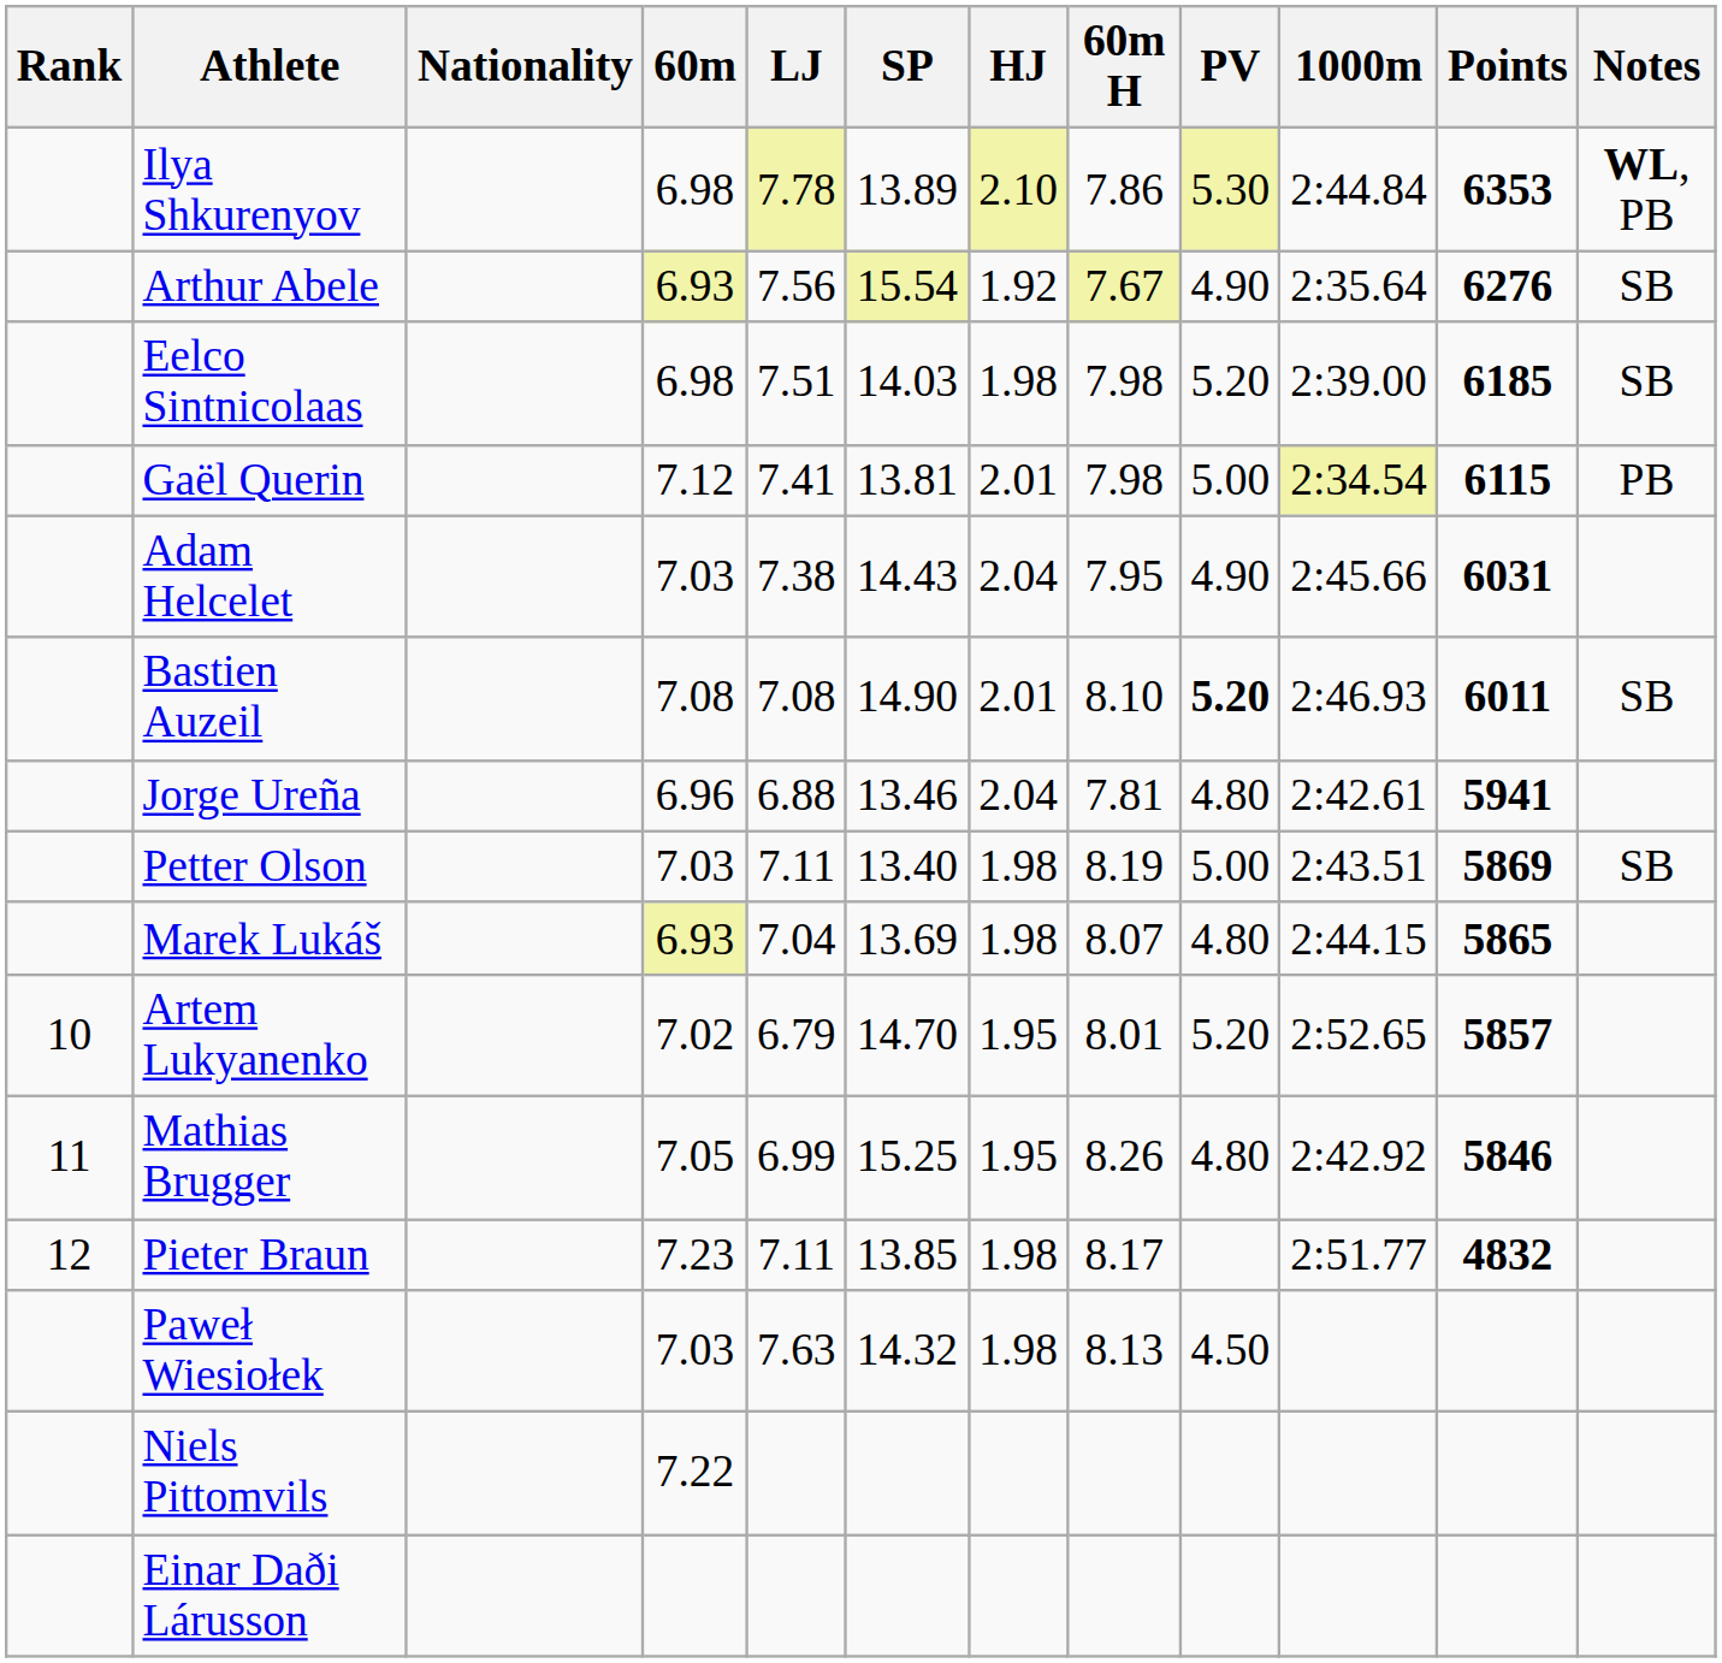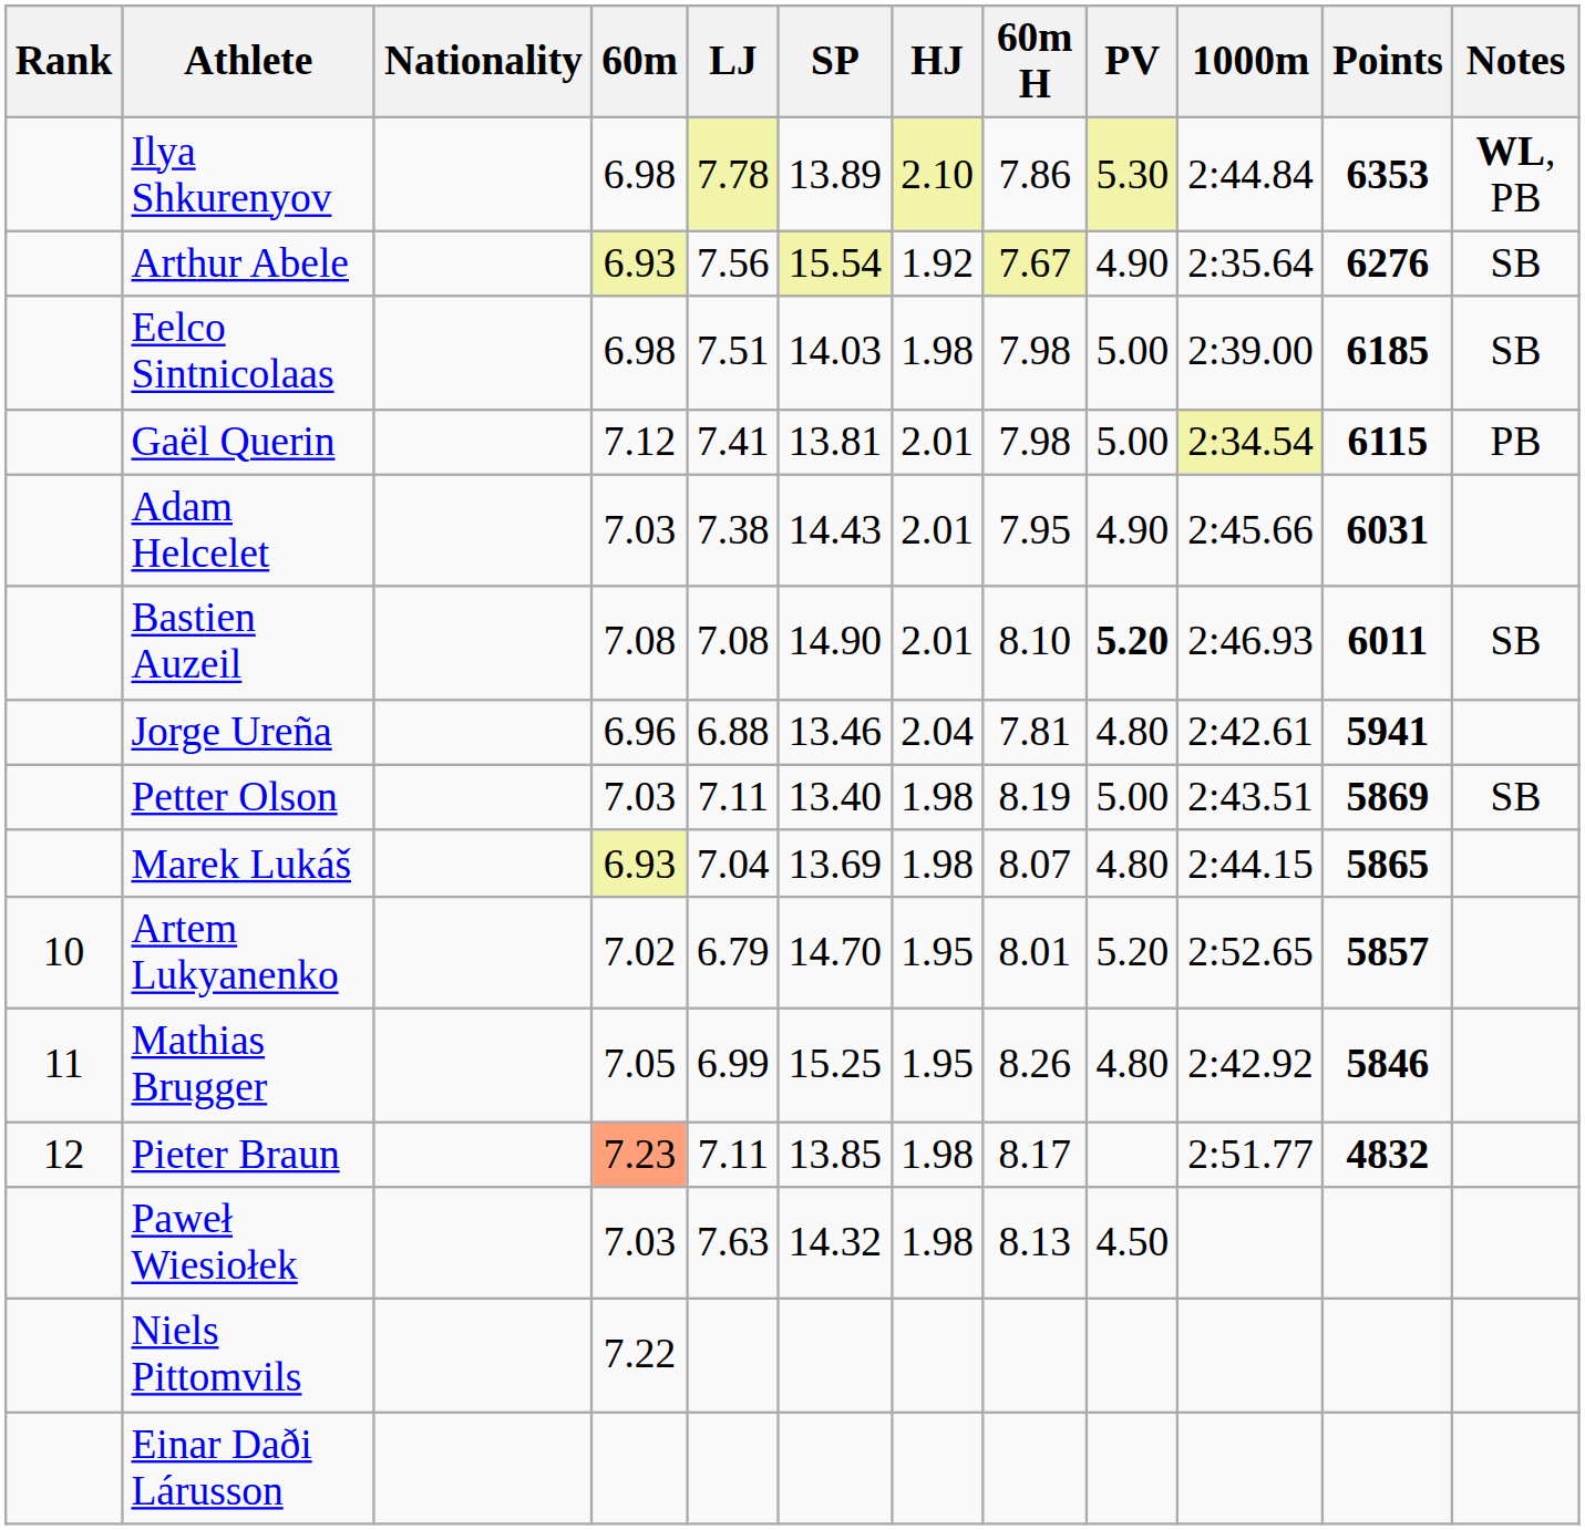 <table class="wikitable sortable" style=" text-align:center;">
 <tr>
 <th>Rank</th>
 <th>Athlete</th>
 <th>Nationality</th>
 <th>60m</th>
 <th>LJ</th>
 <th>SP</th>
 <th>HJ</th>
 <th>60m H</th>
 <th>PV</th>
 <th>1000m</th>
 <th>Points</th>
 <th>Notes</th>
 </tr>
 <tr>
 <td></td>
 <td align=left><a href='#'>Ilya Shkurenyov</a></td>
 <td align=left></td>
 <td>6.98</td>
 <td bgcolor=#F2F5A9>7.78</td>
 <td>13.89</td>
 <td bgcolor=#F2F5A9>2.10</td>
 <td>7.86</td>
 <td bgcolor=#F2F5A9>5.30</td>
 <td>2:44.84</td>
 <td><strong>6353</strong></td>
 <td><strong>WL</strong>, PB</td>
 </tr>
 <tr>
 <td></td>
 <td align=left><a href='#'>Arthur Abele</a></td>
 <td align=left></td>
 <td bgcolor=#F2F5A9>6.93</td>
 <td>7.56</td>
 <td bgcolor=#F2F5A9>15.54</td>
 <td>1.92</td>
 <td bgcolor=#F2F5A9>7.67</td>
 <td>4.90</td>
 <td>2:35.64</td>
 <td><strong>6276</strong></td>
 <td>SB</td>
 </tr>
 <tr>
 <td></td>
 <td align=left><a href='#'>Eelco Sintnicolaas</a></td>
 <td align=left></td>
 <td>6.98</td>
 <td>7.51</td>
 <td>14.03</td>
 <td>1.98</td>
 <td>7.98</td>
-<td>5.20</td>
+<td>5.00</td>
 <td>2:39.00</td>
 <td><strong>6185</strong></td>
 <td>SB</td>
 </tr>
 <tr>
 <td></td>
 <td align=left><a href='#'>Gaël Querin</a></td>
 <td align=left></td>
 <td>7.12</td>
 <td>7.41</td>
 <td>13.81</td>
 <td>2.01</td>
 <td>7.98</td>
 <td>5.00</td>
 <td bgcolor=#F2F5A9>2:34.54</td>
 <td><strong>6115</strong></td>
 <td>PB</td>
 </tr>
 <tr>
 <td></td>
 <td align=left><a href='#'>Adam Helcelet</a></td>
 <td align=left></td>
 <td>7.03</td>
 <td>7.38</td>
 <td>14.43</td>
-<td>2.04</td>
+<td>2.01</td>
 <td>7.95</td>
 <td>4.90</td>
 <td>2:45.66</td>
 <td><strong>6031</strong></td>
 <td></td>
 </tr>
 <tr>
 <td></td>
 <td align=left><a href='#'>Bastien Auzeil</a></td>
 <td align=left></td>
 <td>7.08</td>
 <td>7.08</td>
 <td>14.90</td>
 <td>2.01</td>
 <td>8.10</td>
 <td><strong>5.20</strong></td>
 <td>2:46.93</td>
 <td><strong>6011</strong></td>
 <td>SB</td>
 </tr>
 <tr>
 <td></td>
 <td align=left><a href='#'>Jorge Ureña</a></td>
 <td align=left></td>
 <td>6.96</td>
 <td>6.88</td>
 <td>13.46</td>
 <td>2.04</td>
 <td>7.81</td>
 <td>4.80</td>
 <td>2:42.61</td>
 <td><strong>5941</strong></td>
 <td></td>
 </tr>
 <tr>
 <td></td>
 <td align=left><a href='#'>Petter Olson</a></td>
 <td align=left></td>
 <td>7.03</td>
 <td>7.11</td>
 <td>13.40</td>
 <td>1.98</td>
 <td>8.19</td>
 <td>5.00</td>
 <td>2:43.51</td>
 <td><strong>5869</strong></td>
 <td>SB</td>
 </tr>
 <tr>
 <td></td>
 <td align=left><a href='#'>Marek Lukáš</a></td>
 <td align=left></td>
 <td bgcolor=#F2F5A9>6.93</td>
 <td>7.04</td>
 <td>13.69</td>
 <td>1.98</td>
 <td>8.07</td>
 <td>4.80</td>
 <td>2:44.15</td>
 <td><strong>5865</strong></td>
 <td></td>
 </tr>
 <tr>
 <td>10</td>
 <td align=left><a href='#'>Artem Lukyanenko</a></td>
 <td align=left></td>
 <td>7.02</td>
 <td>6.79</td>
 <td>14.70</td>
 <td>1.95</td>
 <td>8.01</td>
 <td>5.20</td>
 <td>2:52.65</td>
 <td><strong>5857</strong></td>
 <td></td>
 </tr>
 <tr>
 <td>11</td>
 <td align=left><a href='#'>Mathias Brugger</a></td>
 <td align=left></td>
 <td>7.05</td>
 <td>6.99</td>
 <td>15.25</td>
 <td>1.95</td>
 <td>8.26</td>
 <td>4.80</td>
 <td>2:42.92</td>
 <td><strong>5846</strong></td>
 <td></td>
 </tr>
 <tr>
 <td>12</td>
 <td align=left><a href='#'>Pieter Braun</a></td>
 <td align=left></td>
-<td>7.23</td>
+<td style="background: lightsalmon;">7.23</td>
 <td>7.11</td>
 <td>13.85</td>
 <td>1.98</td>
 <td>8.17</td>
 <td></td>
 <td>2:51.77</td>
 <td><strong>4832</strong></td>
 <td></td>
 </tr>
 <tr>
 <td></td>
 <td align=left><a href='#'>Paweł Wiesiołek</a></td>
 <td align=left></td>
 <td>7.03</td>
 <td>7.63</td>
 <td>14.32</td>
 <td>1.98</td>
 <td>8.13</td>
 <td>4.50</td>
 <td></td>
 <td><strong></strong></td>
 <td></td>
 </tr>
 <tr>
 <td></td>
 <td align=left><a href='#'>Niels Pittomvils</a></td>
 <td align=left></td>
 <td>7.22</td>
 <td></td>
 <td></td>
 <td></td>
 <td></td>
 <td></td>
 <td></td>
 <td><strong></strong></td>
 <td></td>
 </tr>
 <tr>
 <td></td>
 <td align=left><a href='#'>Einar Daði Lárusson</a></td>
 <td align=left></td>
 <td></td>
 <td></td>
 <td></td>
 <td></td>
 <td></td>
 <td></td>
 <td></td>
 <td><strong></strong></td>
 <td></td>
 </tr>
 </table>
